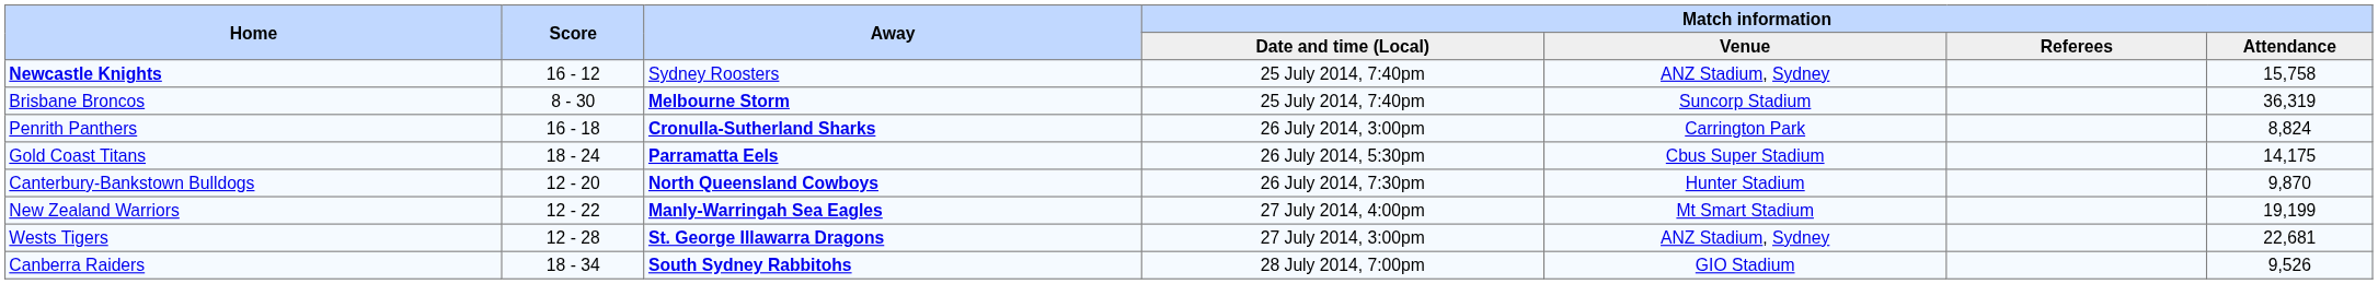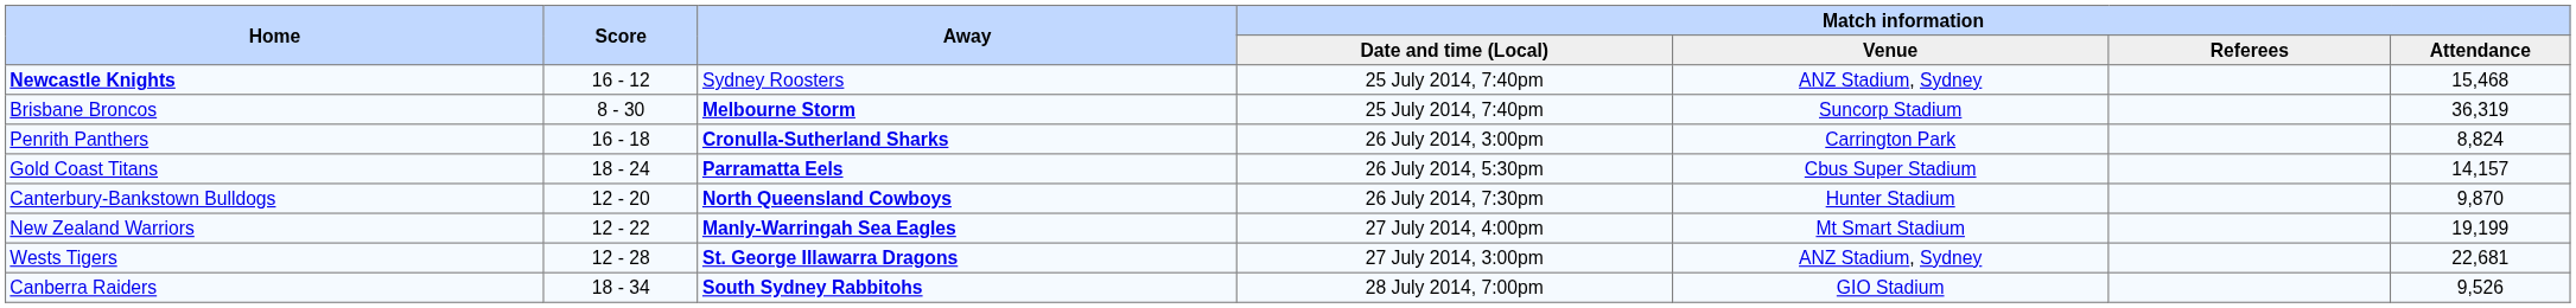 <table border="1" cellpadding="3" cellspacing="0" style="border-collapse:collapse; font-size:90%; width:100%;">
 <tr style="background:#c1d8ff;">
 <th rowspan="2" style="width:21%;">Home</th>
 <th rowspan="2" style="width:6%;">Score</th>
 <th rowspan="2" style="width:21%;">Away</th>
 <th colspan=6>Match information</th>
 </tr>
 <tr style="background:#efefef;">
 <th width=17%>Date and time (Local)</th>
 <th width=17%>Venue</th>
 <th width=11%>Referees</th>
 <th width=7%>Attendance</th>
 </tr>
 <tr style="text-align:center; background:#f5faff;">
 <td align=left> <strong><a href='#'>Newcastle Knights</a></strong></td>
 <td>16 - 12</td>
 <td align=left> <a href='#'>Sydney Roosters</a></td>
 <td>25 July 2014, 7:40pm</td>
 <td><a href='#'>ANZ Stadium</a>, <a href='#'>Sydney</a></td>
 <td></td>
-<td>15,758</td>
+<td>15,468</td>
 </tr>
 <tr style="text-align:center; background:#f5faff;">
 <td align=left> <a href='#'>Brisbane Broncos</a></td>
 <td>8 - 30</td>
 <td align=left> <strong><a href='#'>Melbourne Storm</a></strong></td>
 <td>25 July 2014, 7:40pm</td>
 <td><a href='#'>Suncorp Stadium</a></td>
 <td></td>
 <td>36,319</td>
 </tr>
 <tr style="text-align:center; background:#f5faff;">
 <td align=left> <a href='#'>Penrith Panthers</a></td>
 <td>16 - 18</td>
 <td align=left> <strong><a href='#'>Cronulla-Sutherland Sharks</a></strong></td>
 <td>26 July 2014, 3:00pm</td>
 <td><a href='#'>Carrington Park</a></td>
 <td></td>
 <td>8,824</td>
 </tr>
 <tr style="text-align:center; background:#f5faff;">
 <td align=left> <a href='#'>Gold Coast Titans</a></td>
 <td>18 - 24</td>
 <td align=left> <strong><a href='#'>Parramatta Eels</a></strong></td>
 <td>26 July 2014, 5:30pm</td>
 <td><a href='#'>Cbus Super Stadium</a></td>
 <td></td>
-<td>14,175</td>
+<td>14,157</td>
 </tr>
 <tr style="text-align:center; background:#f5faff;">
 <td align=left> <a href='#'>Canterbury-Bankstown Bulldogs</a></td>
 <td>12 - 20</td>
 <td align=left> <strong><a href='#'>North Queensland Cowboys</a></strong></td>
 <td>26 July 2014, 7:30pm</td>
 <td><a href='#'>Hunter Stadium</a></td>
 <td></td>
 <td>9,870</td>
 </tr>
 <tr style="text-align:center; background:#f5faff;">
 <td align=left> <a href='#'>New Zealand Warriors</a></td>
 <td>12 - 22</td>
 <td align=left> <strong><a href='#'>Manly-Warringah Sea Eagles</a></strong></td>
 <td>27 July 2014, 4:00pm</td>
 <td><a href='#'>Mt Smart Stadium</a></td>
 <td></td>
 <td>19,199</td>
 </tr>
 <tr style="text-align:center; background:#f5faff;">
 <td align=left> <a href='#'>Wests Tigers</a></td>
 <td>12 - 28</td>
 <td align=left> <strong><a href='#'>St. George Illawarra Dragons</a></strong></td>
 <td>27 July 2014, 3:00pm</td>
 <td><a href='#'>ANZ Stadium</a>, <a href='#'>Sydney</a></td>
 <td></td>
 <td>22,681</td>
 </tr>
 <tr style="text-align:center; background:#f5faff;">
 <td align=left> <a href='#'>Canberra Raiders</a></td>
 <td>18 - 34</td>
 <td align=left> <strong><a href='#'>South Sydney Rabbitohs</a></strong></td>
 <td>28 July 2014, 7:00pm</td>
 <td><a href='#'>GIO Stadium</a></td>
 <td></td>
 <td>9,526</td>
 </tr>
 </table>
